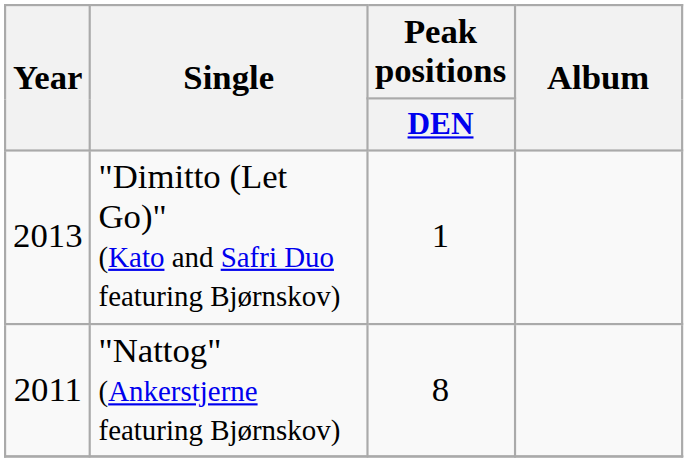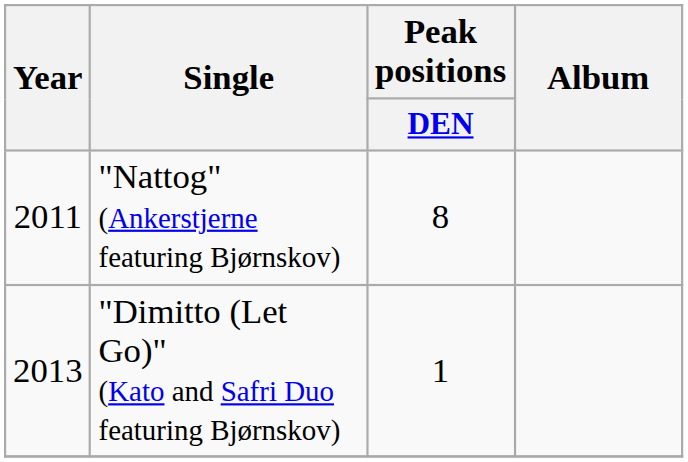 <table class="wikitable">
 <tr>
 <th align="center" rowspan="2" width="10">Year</th>
 <th align="center" rowspan="2" width="120">Single</th>
 <th align="center" colspan="1" width="20">Peak positions</th>
 <th align="center" rowspan="2" width="70">Album</th>
 </tr>
 <tr>
 <th scope="col" style="width:3em;font-size:90%;"><a href='#'>DEN</a><br></th>
 </tr>
 <tr>
+<td style="text-align:center;">2011</td>
+<td>"Nattog" <br><small>(<a href='#'>Ankerstjerne</a> featuring Bjørnskov)</small></td>
+<td style="text-align:center;">8</td>
+<td style="text-align:center;"></td>
+</tr>
+<tr>
 <td style="text-align:center;">2013</td>
 <td>"Dimitto (Let Go)" <br><small>(<a href='#'>Kato</a> and <a href='#'>Safri Duo</a> featuring Bjørnskov)</small></td>
 <td style="text-align:center;">1</td>
 <td style="text-align:center;"></td>
 </tr>
 <tr>
-<td style="text-align:center;">2011</td>
-<td>"Nattog" <br><small>(<a href='#'>Ankerstjerne</a> featuring Bjørnskov)</small></td>
-<td style="text-align:center;">8</td>
-<td style="text-align:center;"></td>
-</tr>
-<tr>
 </tr>
 </table>
